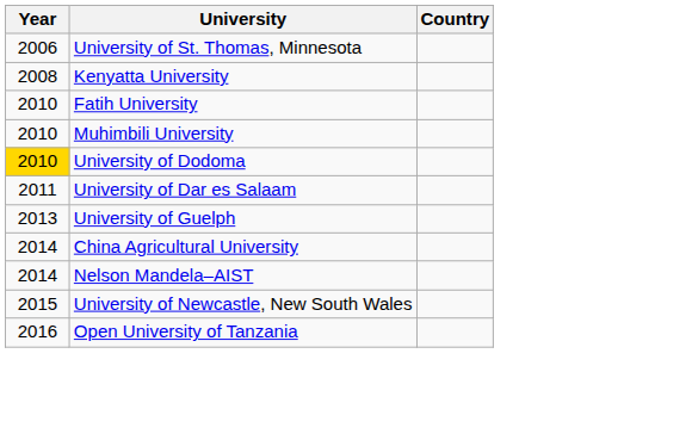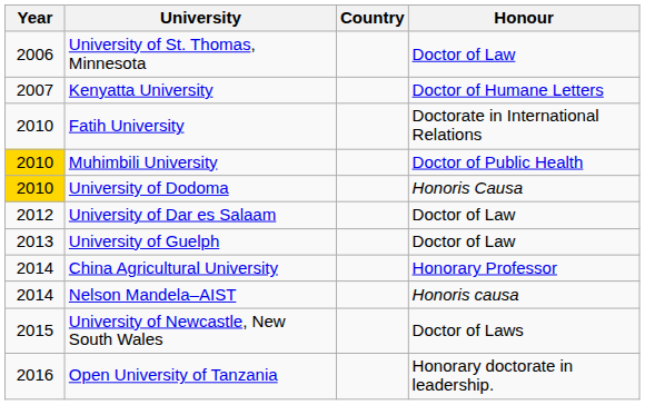 <table class="wikitable">
 <tr>
 <th width="50px">Year</th>
 <th>University</th>
 <th>Country</th>
+<th>Honour</th>
 </tr>
 <tr>
 <td align="center">2006</td>
 <td><a href='#'>University of St. Thomas</a>, Minnesota</td>
 <td></td>
+<td><a href='#'>Doctor of Law</a></td>
 </tr>
 <tr>
-<td align="center">2008</td>
+<td align="center">2007</td>
 <td><a href='#'>Kenyatta University</a></td>
 <td></td>
+<td><a href='#'>Doctor of Humane Letters</a></td>
 </tr>
 <tr>
 <td align="center">2010</td>
 <td><a href='#'>Fatih University</a></td>
 <td></td>
+<td>Doctorate in International Relations</td>
 </tr>
 <tr>
-<td align="center">2010</td>
+<td align="center" style="background: gold;">2010</td>
 <td><a href='#'>Muhimbili University</a></td>
 <td></td>
+<td><a href='#'>Doctor of Public Health</a></td>
 </tr>
 <tr>
 <td align="center" style="background: gold;">2010</td>
 <td><a href='#'>University of Dodoma</a></td>
 <td></td>
+<td><em>Honoris Causa</em></td>
 </tr>
 <tr>
-<td align="center">2011</td>
+<td align="center">2012</td>
 <td><a href='#'>University of Dar es Salaam</a></td>
 <td></td>
+<td>Doctor of Law</td>
 </tr>
 <tr>
 <td align="center">2013</td>
 <td><a href='#'>University of Guelph</a></td>
 <td></td>
+<td>Doctor of Law</td>
 </tr>
 <tr>
 <td align="center">2014</td>
 <td><a href='#'>China Agricultural University</a></td>
 <td></td>
+<td><a href='#'>Honorary Professor</a></td>
 </tr>
 <tr>
 <td align="center">2014</td>
 <td><a href='#'>Nelson Mandela–AIST</a></td>
 <td></td>
+<td><em>Honoris causa</em></td>
 </tr>
 <tr>
 <td align="center">2015</td>
 <td><a href='#'>University of Newcastle</a>, New South Wales</td>
 <td></td>
+<td>Doctor of Laws</td>
 </tr>
 <tr>
 <td align="center">2016</td>
 <td><a href='#'>Open University of Tanzania</a></td>
 <td></td>
+<td>Honorary doctorate in leadership.</td>
 </tr>
 </table>
